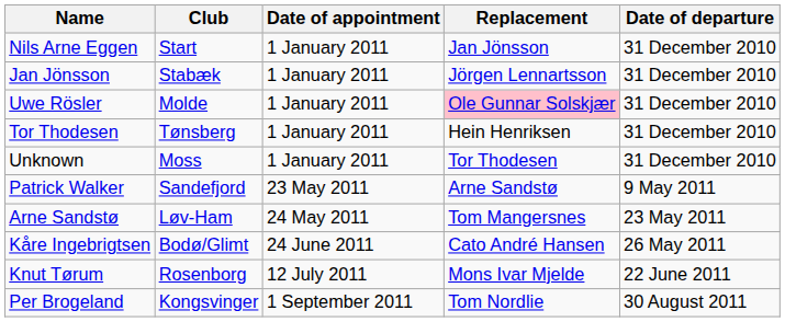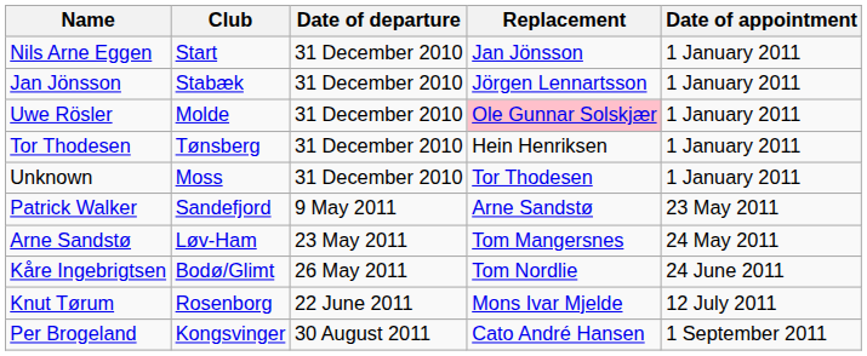 <table class="wikitable">
 <tr>
 <th>Name</th>
 <th>Club</th>
+<th>Date of departure</th>
+<th>Replacement</th>
 <th>Date of appointment</th>
-<th>Replacement</th>
-<th>Date of departure</th>
 </tr>
 <tr>
 <td> <a href='#'>Nils Arne Eggen</a></td>
 <td><a href='#'>Start</a></td>
+<td>31 December 2010</td>
+<td> <a href='#'>Jan Jönsson</a></td>
 <td>1 January 2011</td>
-<td> <a href='#'>Jan Jönsson</a></td>
-<td>31 December 2010</td>
 </tr>
 <tr>
 <td> <a href='#'>Jan Jönsson</a></td>
 <td><a href='#'>Stabæk</a></td>
+<td>31 December 2010</td>
+<td> <a href='#'>Jörgen Lennartsson</a></td>
 <td>1 January 2011</td>
-<td> <a href='#'>Jörgen Lennartsson</a></td>
-<td>31 December 2010</td>
 </tr>
 <tr>
 <td> <a href='#'>Uwe Rösler</a></td>
 <td><a href='#'>Molde</a></td>
+<td>31 December 2010</td>
+<td style="background: pink;"> <a href='#'>Ole Gunnar Solskjær</a></td>
 <td>1 January 2011</td>
-<td style="background: pink;"> <a href='#'>Ole Gunnar Solskjær</a></td>
-<td>31 December 2010</td>
 </tr>
 <tr>
 <td> <a href='#'>Tor Thodesen</a></td>
 <td><a href='#'>Tønsberg</a></td>
+<td>31 December 2010</td>
+<td> Hein Henriksen</td>
 <td>1 January 2011</td>
-<td> Hein Henriksen</td>
-<td>31 December 2010</td>
 </tr>
 <tr>
 <td>Unknown</td>
 <td><a href='#'>Moss</a></td>
+<td>31 December 2010</td>
+<td> <a href='#'>Tor Thodesen</a></td>
 <td>1 January 2011</td>
-<td> <a href='#'>Tor Thodesen</a></td>
-<td>31 December 2010</td>
 </tr>
 <tr>
 <td> <a href='#'>Patrick Walker</a></td>
 <td><a href='#'>Sandefjord</a></td>
+<td>9 May 2011</td>
+<td> <a href='#'>Arne Sandstø</a></td>
 <td>23 May 2011</td>
-<td> <a href='#'>Arne Sandstø</a></td>
-<td>9 May 2011</td>
 </tr>
 <tr>
 <td> <a href='#'>Arne Sandstø</a></td>
 <td><a href='#'>Løv-Ham</a></td>
+<td>23 May 2011</td>
+<td> <a href='#'>Tom Mangersnes</a></td>
 <td>24 May 2011</td>
-<td> <a href='#'>Tom Mangersnes</a></td>
-<td>23 May 2011</td>
 </tr>
 <tr>
 <td> <a href='#'>Kåre Ingebrigtsen</a></td>
 <td><a href='#'>Bodø/Glimt</a></td>
+<td>26 May 2011</td>
+<td> <a href='#'>Tom Nordlie</a></td>
 <td>24 June 2011</td>
-<td> <a href='#'>Cato André Hansen</a></td>
-<td>26 May 2011</td>
 </tr>
 <tr>
 <td> <a href='#'>Knut Tørum</a></td>
 <td><a href='#'>Rosenborg</a></td>
+<td>22 June 2011</td>
+<td> <a href='#'>Mons Ivar Mjelde</a></td>
 <td>12 July 2011</td>
-<td> <a href='#'>Mons Ivar Mjelde</a></td>
-<td>22 June 2011</td>
 </tr>
 <tr>
 <td> <a href='#'>Per Brogeland</a></td>
 <td><a href='#'>Kongsvinger</a></td>
+<td>30 August 2011</td>
+<td> <a href='#'>Cato André Hansen</a></td>
 <td>1 September 2011</td>
-<td> <a href='#'>Tom Nordlie</a></td>
-<td>30 August 2011</td>
 </tr>
 </table>
